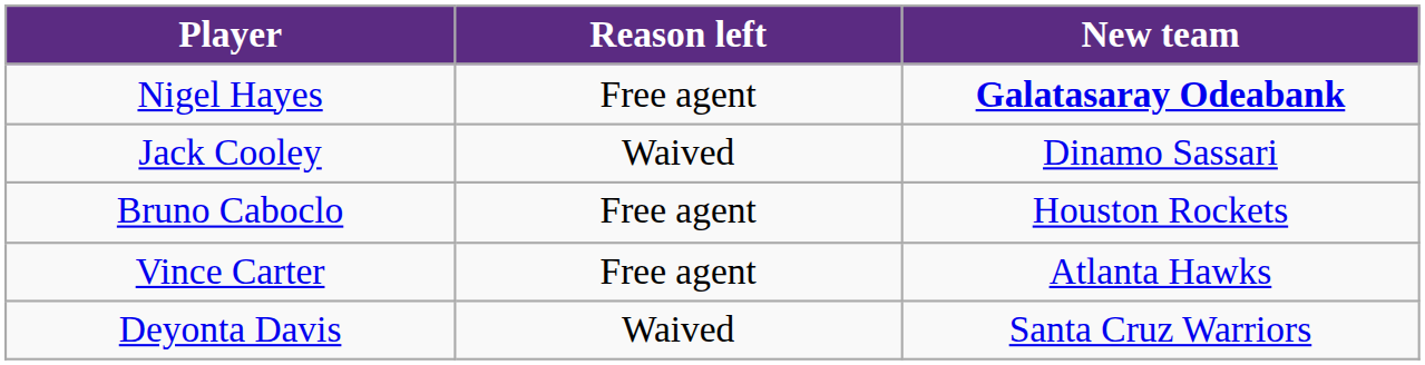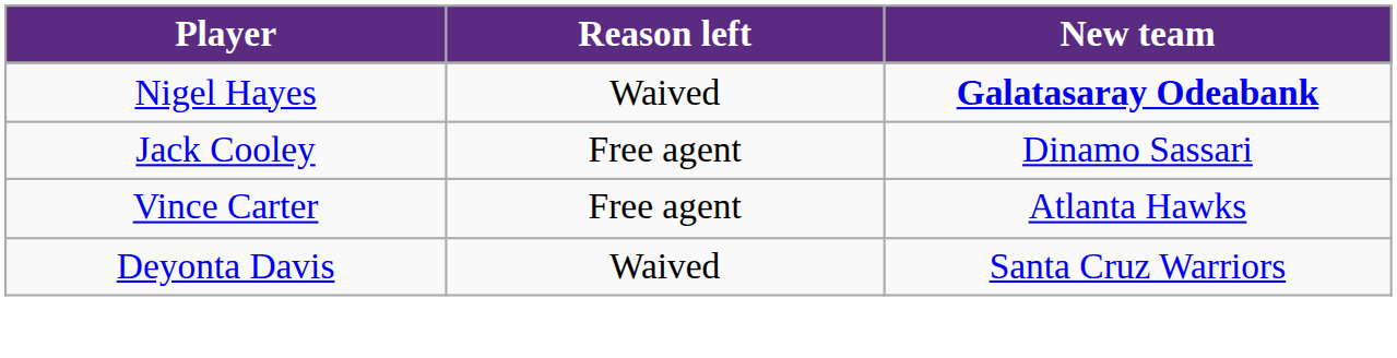 <table class="wikitable sortable sortable" style="text-align: center">
 <tr>
 <th style="background:#5b2b82; color:white" width="10%">Player</th>
 <th style="background:#5b2b82; color:white" width="10%">Reason left</th>
 <th style="background:#5b2b82; color:white" width="10%">New team</th>
 </tr>
 <tr>
 <td><a href='#'>Nigel Hayes</a></td>
-<td>Free agent</td>
+<td>Waived</td>
 <td><strong> <a href='#'>Galatasaray Odeabank</a></strong></td>
 </tr>
 <tr>
 <td><a href='#'>Jack Cooley</a></td>
-<td>Waived</td>
+<td>Free agent</td>
 <td> <a href='#'>Dinamo Sassari</a></td>
-</tr>
-<tr>
-<td><a href='#'>Bruno Caboclo</a></td>
-<td>Free agent</td>
-<td><a href='#'>Houston Rockets</a></td>
 </tr>
 <tr>
 <td><a href='#'>Vince Carter</a></td>
 <td>Free agent</td>
 <td><a href='#'>Atlanta Hawks</a></td>
 </tr>
 <tr>
 <td><a href='#'>Deyonta Davis</a></td>
 <td>Waived</td>
 <td><a href='#'>Santa Cruz Warriors</a></td>
 </tr>
 </table>
